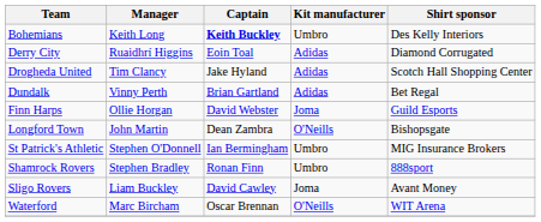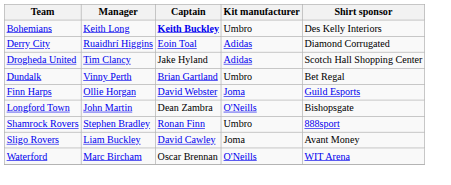 <table class="wikitable sortable" style="text-align: left;">
 <tr>
 <th>Team</th>
 <th>Manager</th>
 <th>Captain</th>
 <th>Kit manufacturer</th>
 <th>Shirt sponsor</th>
 </tr>
 <tr>
 <td><a href='#'>Bohemians</a></td>
 <td> <a href='#'>Keith Long</a></td>
 <td><strong> <a href='#'>Keith Buckley</a></strong></td>
 <td>Umbro</td>
 <td>Des Kelly Interiors</td>
 </tr>
 <tr>
 <td><a href='#'>Derry City</a></td>
 <td> <a href='#'>Ruaidhrí Higgins</a></td>
 <td> <a href='#'>Eoin Toal</a></td>
 <td><a href='#'>Adidas</a></td>
 <td>Diamond Corrugated</td>
 </tr>
 <tr>
 <td><a href='#'>Drogheda United</a></td>
 <td> <a href='#'>Tim Clancy</a></td>
 <td> Jake Hyland</td>
 <td><a href='#'>Adidas</a></td>
 <td>Scotch Hall Shopping Center</td>
 </tr>
 <tr>
 <td><a href='#'>Dundalk</a></td>
 <td> <a href='#'>Vinny Perth</a></td>
 <td> <a href='#'>Brian Gartland</a></td>
-<td><a href='#'>Adidas</a></td>
+<td>Umbro</td>
 <td>Bet Regal</td>
 </tr>
 <tr>
 <td><a href='#'>Finn Harps</a></td>
 <td> <a href='#'>Ollie Horgan</a></td>
 <td> <a href='#'>David Webster</a></td>
 <td><a href='#'>Joma</a></td>
 <td><a href='#'>Guild Esports</a></td>
 </tr>
 <tr>
 <td><a href='#'>Longford Town</a></td>
 <td> <a href='#'>John Martin</a></td>
 <td> Dean Zambra</td>
 <td><a href='#'>O'Neills</a></td>
 <td>Bishopsgate</td>
-</tr>
-<tr>
-<td><a href='#'>St Patrick's Athletic</a></td>
-<td> <a href='#'>Stephen O'Donnell</a></td>
-<td> <a href='#'>Ian Bermingham</a></td>
-<td>Umbro</td>
-<td>MIG Insurance Brokers</td>
 </tr>
 <tr>
 <td><a href='#'>Shamrock Rovers</a></td>
 <td> <a href='#'>Stephen Bradley</a></td>
 <td> <a href='#'>Ronan Finn</a></td>
 <td>Umbro</td>
 <td><a href='#'>888sport</a></td>
 </tr>
 <tr>
 <td><a href='#'>Sligo Rovers</a></td>
 <td> <a href='#'>Liam Buckley</a></td>
 <td> <a href='#'>David Cawley</a></td>
 <td>Joma</td>
 <td>Avant Money</td>
 </tr>
 <tr>
 <td><a href='#'>Waterford</a></td>
 <td> <a href='#'>Marc Bircham</a></td>
 <td> Oscar Brennan</td>
 <td><a href='#'>O'Neills</a></td>
 <td><a href='#'>WIT Arena</a></td>
 </tr>
 <tr>
 </tr>
 </table>
